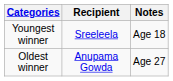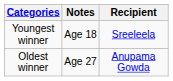 <table class="wikitable" style="text-align: center">
 <tr>
 <th width="25"><strong><a href='#'>Categories</a></strong></th>
+<th>Notes</th>
 <th width="100">Recipient</th>
-<th>Notes</th>
 </tr>
 <tr>
 <td>Youngest winner</td>
+<td>Age 18</td>
 <td><a href='#'>Sreeleela</a></td>
-<td>Age 18</td>
 </tr>
 <tr style="height:2.5em;">
 <td>Oldest winner</td>
+<td>Age 27</td>
 <td><a href='#'>Anupama Gowda</a></td>
-<td>Age 27</td>
 </tr>
 </table>
